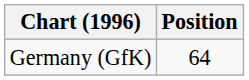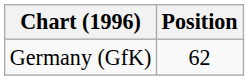 <table class="wikitable">
 <tr>
 <th>Chart (1996)</th>
 <th>Position</th>
 </tr>
 <tr>
 <td>Germany (GfK)</td>
-<td align="center">64</td>
+<td align="center">62</td>
 </tr>
 </table>
